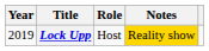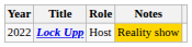 <table class="wikitable sortable plainrowheaders">
 <tr style="background:#ccc; text-align:center;">
 <th scope="col">Year</th>
 <th scope="col">Title</th>
 <th scope="col">Role</th>
 <th scope="col" class="unsortable">Notes</th>
 <th scope="col" class="unsortable"></th>
 </tr>
 <tr>
-<td>2019</td>
+<td>2022</td>
 <th scope="row"><em><a href='#'>Lock Upp</a></em></th>
 <td>Host</td>
 <td style="background: gold;">Reality show</td>
 <td align="center"></td>
 </tr>
 </table>
